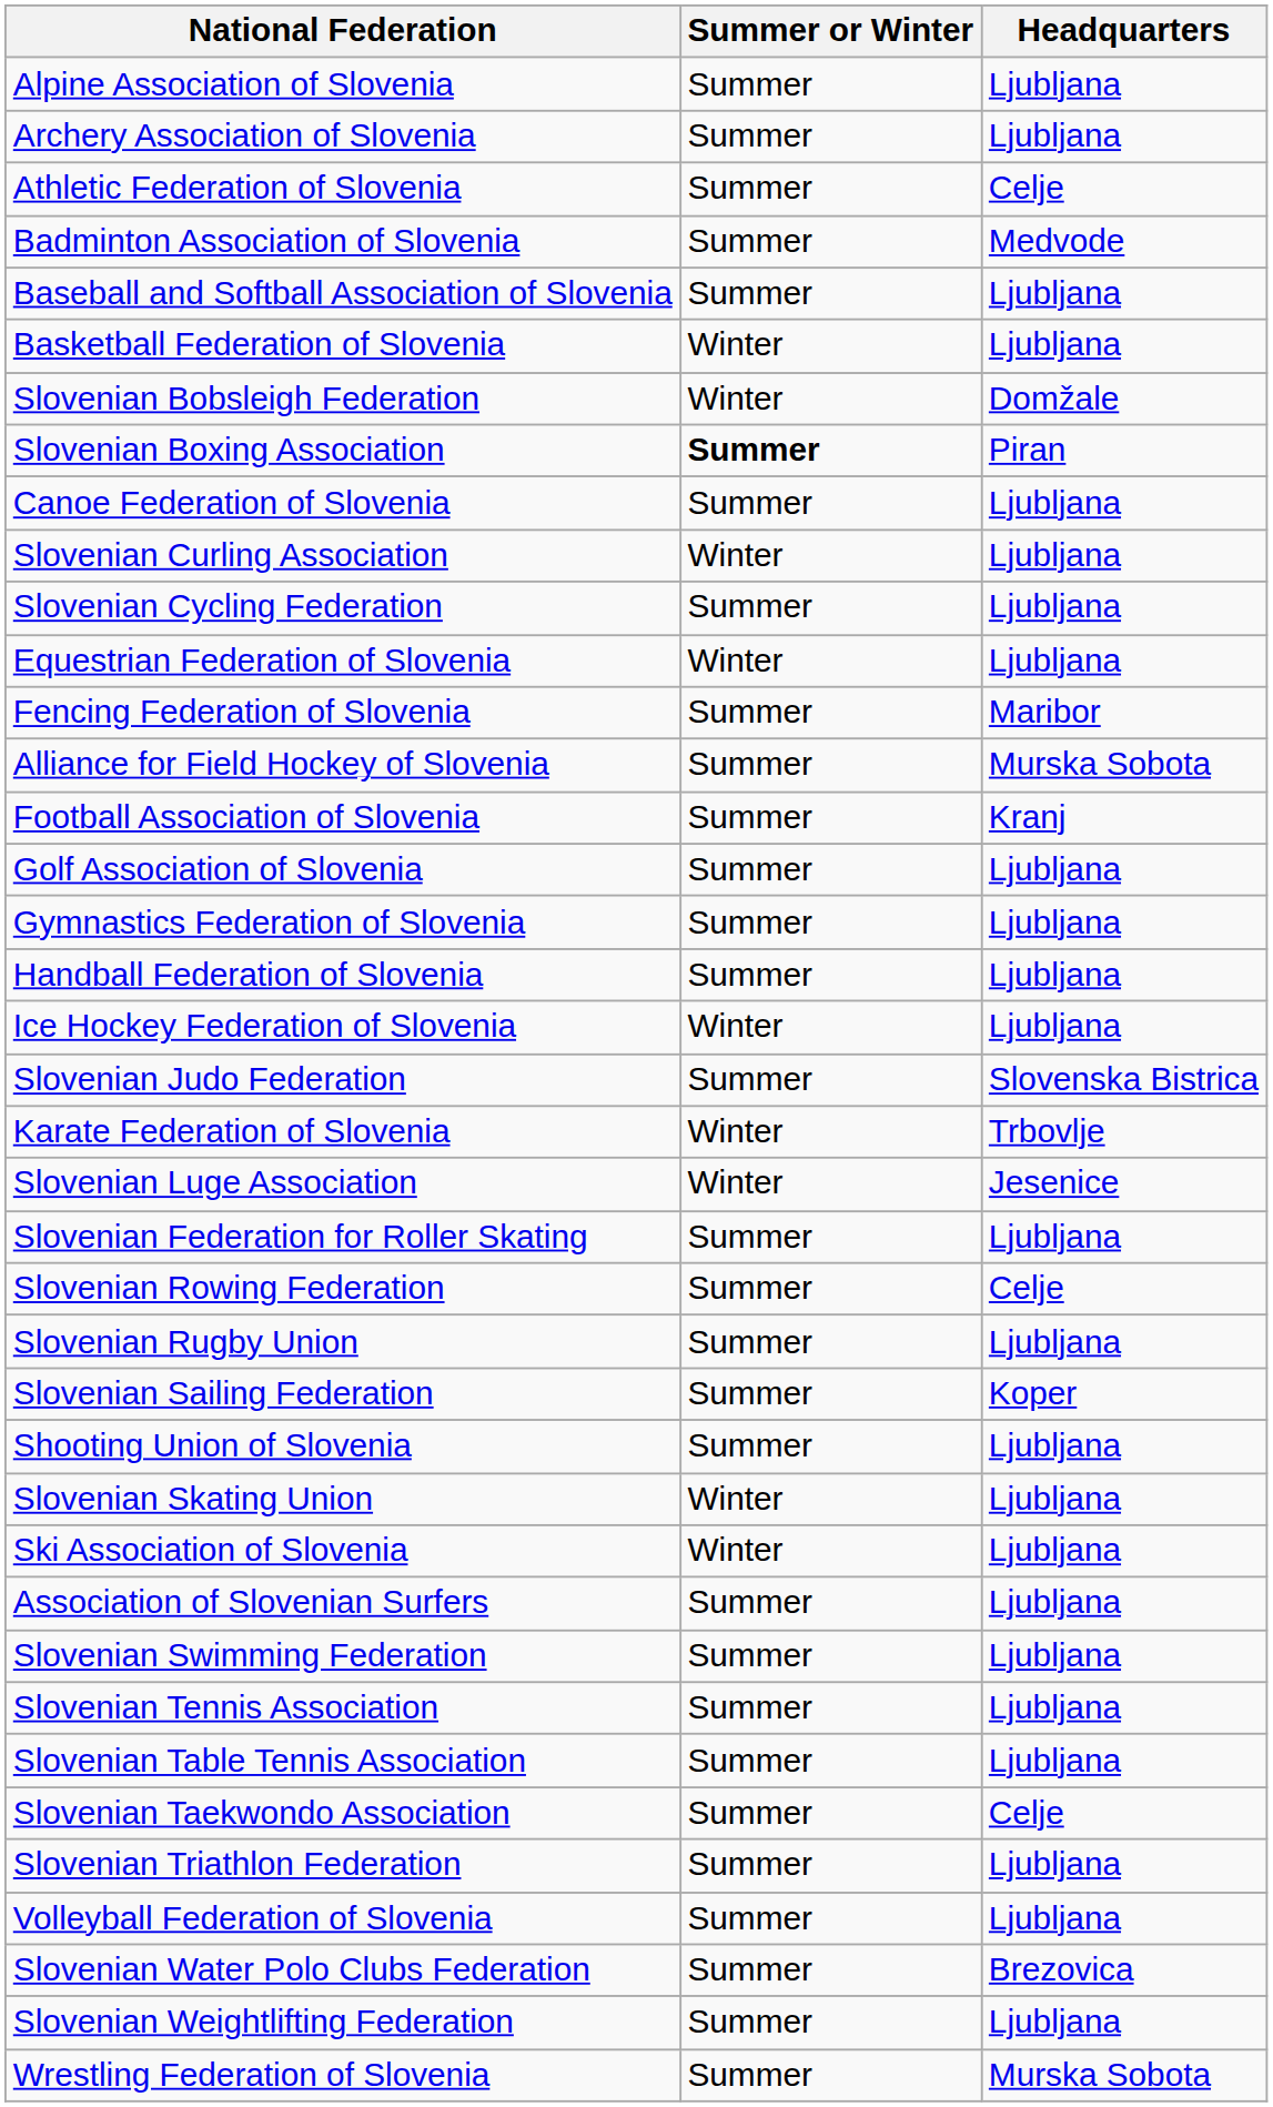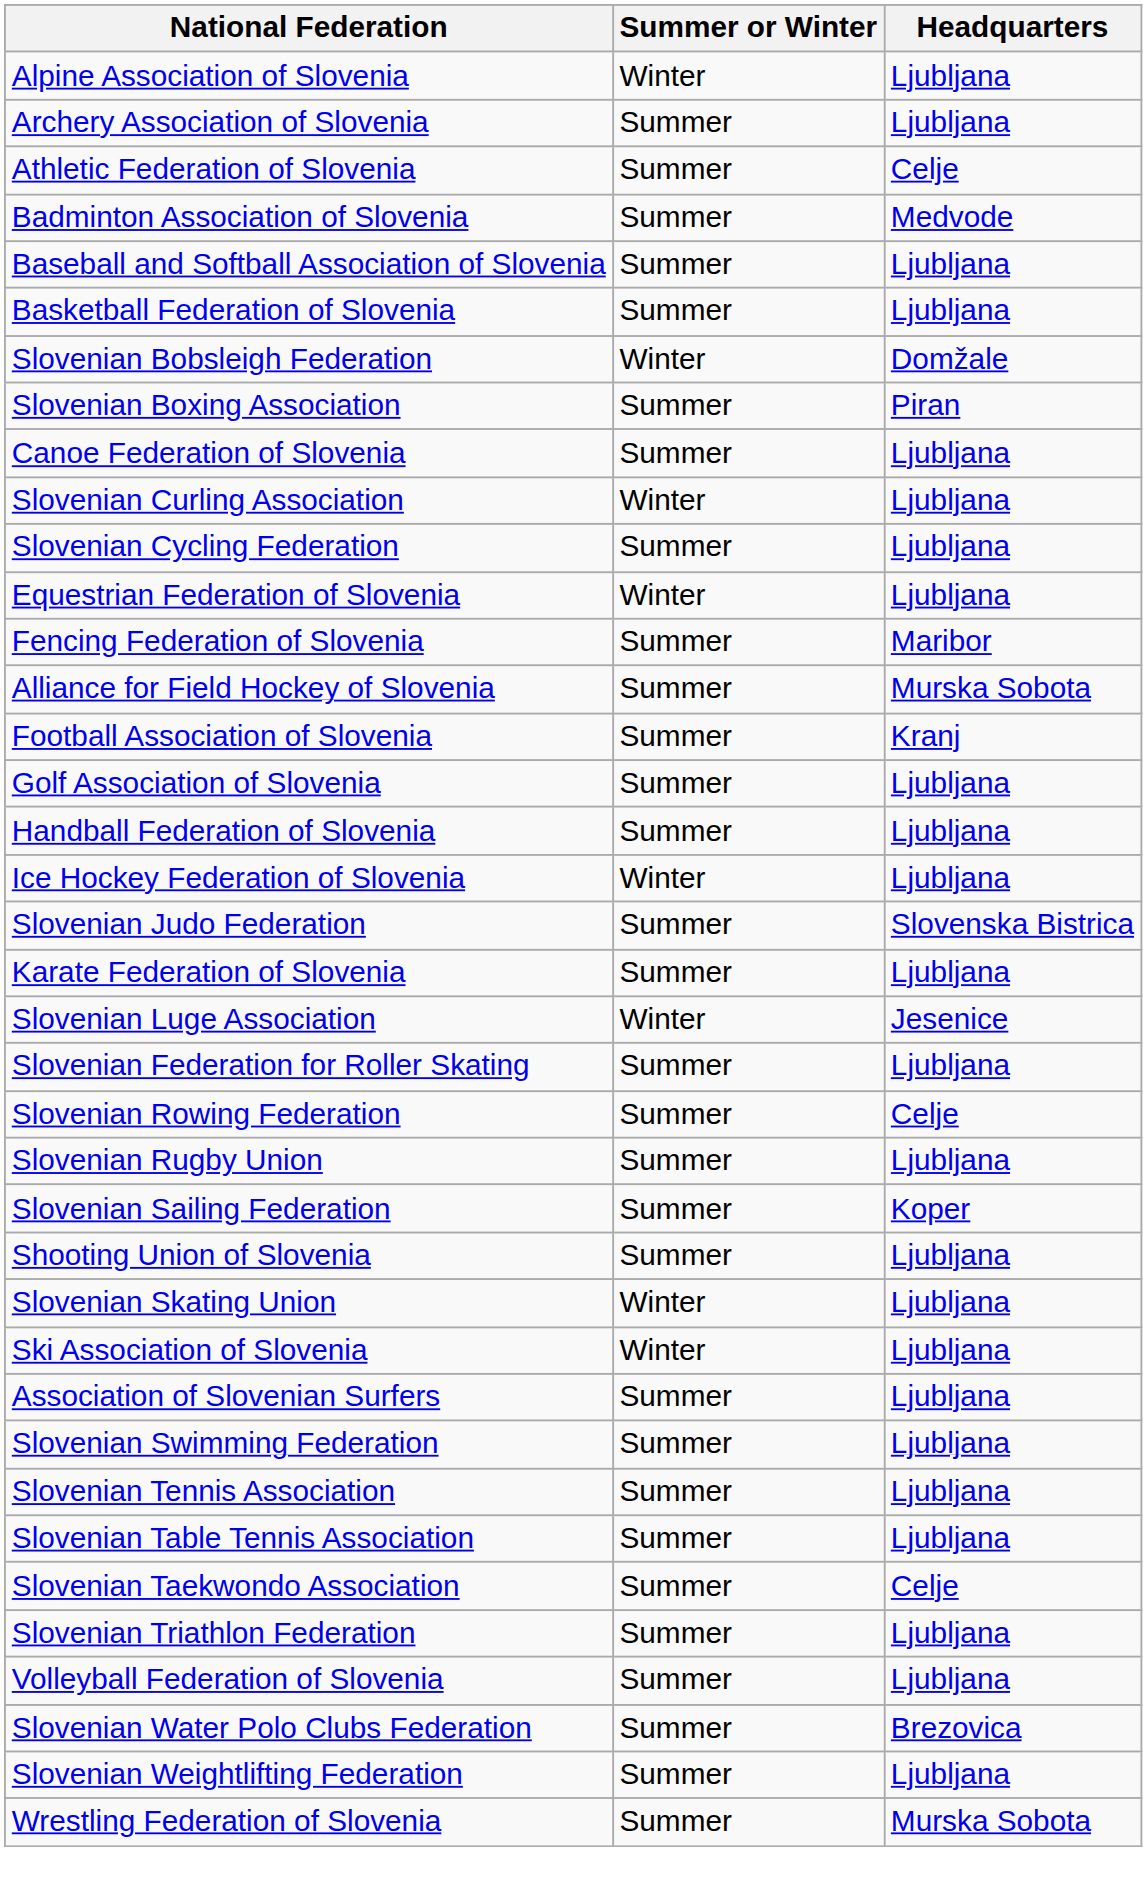 <table class="wikitable sortable">
 <tr>
 <th>National Federation</th>
 <th>Summer or Winter</th>
 <th>Headquarters</th>
 </tr>
 <tr>
 <td><a href='#'>Alpine Association of Slovenia</a></td>
-<td>Summer</td>
+<td>Winter</td>
 <td><a href='#'>Ljubljana</a></td>
 </tr>
 <tr>
 <td><a href='#'>Archery Association of Slovenia</a></td>
 <td>Summer</td>
 <td><a href='#'>Ljubljana</a></td>
 </tr>
 <tr>
 <td><a href='#'>Athletic Federation of Slovenia</a></td>
 <td>Summer</td>
 <td><a href='#'>Celje</a></td>
 </tr>
 <tr>
 <td><a href='#'>Badminton Association of Slovenia</a></td>
 <td>Summer</td>
 <td><a href='#'>Medvode</a></td>
 </tr>
 <tr>
 <td><a href='#'>Baseball and Softball Association of Slovenia</a></td>
 <td>Summer</td>
 <td><a href='#'>Ljubljana</a></td>
 </tr>
 <tr>
 <td><a href='#'>Basketball Federation of Slovenia</a></td>
-<td>Winter</td>
+<td>Summer</td>
 <td><a href='#'>Ljubljana</a></td>
 </tr>
 <tr>
 <td><a href='#'>Slovenian Bobsleigh Federation</a></td>
 <td>Winter</td>
 <td><a href='#'>Domžale</a></td>
 </tr>
 <tr>
 <td><a href='#'>Slovenian Boxing Association</a></td>
-<td><strong>Summer</strong></td>
+<td>Summer</td>
 <td><a href='#'>Piran</a></td>
 </tr>
 <tr>
 <td><a href='#'>Canoe Federation of Slovenia</a></td>
 <td>Summer</td>
 <td><a href='#'>Ljubljana</a></td>
 </tr>
 <tr>
 <td><a href='#'>Slovenian Curling Association</a></td>
 <td>Winter</td>
 <td><a href='#'>Ljubljana</a></td>
 </tr>
 <tr>
 <td><a href='#'>Slovenian Cycling Federation</a></td>
 <td>Summer</td>
 <td><a href='#'>Ljubljana</a></td>
 </tr>
 <tr>
 <td><a href='#'>Equestrian Federation of Slovenia</a></td>
 <td>Winter</td>
 <td><a href='#'>Ljubljana</a></td>
 </tr>
 <tr>
 <td><a href='#'>Fencing Federation of Slovenia</a></td>
 <td>Summer</td>
 <td><a href='#'>Maribor</a></td>
 </tr>
 <tr>
 <td><a href='#'>Alliance for Field Hockey of Slovenia</a></td>
 <td>Summer</td>
 <td><a href='#'>Murska Sobota</a></td>
 </tr>
 <tr>
 <td><a href='#'>Football Association of Slovenia</a></td>
 <td>Summer</td>
 <td><a href='#'>Kranj</a></td>
 </tr>
 <tr>
 <td><a href='#'>Golf Association of Slovenia</a></td>
 <td>Summer</td>
 <td><a href='#'>Ljubljana</a></td>
 </tr>
 <tr>
-<td><a href='#'>Gymnastics Federation of Slovenia</a></td>
-<td>Summer</td>
-<td><a href='#'>Ljubljana</a></td>
-</tr>
-<tr>
 <td><a href='#'>Handball Federation of Slovenia</a></td>
 <td>Summer</td>
 <td><a href='#'>Ljubljana</a></td>
 </tr>
 <tr>
 <td><a href='#'>Ice Hockey Federation of Slovenia</a></td>
 <td>Winter</td>
 <td><a href='#'>Ljubljana</a></td>
 </tr>
 <tr>
 <td><a href='#'>Slovenian Judo Federation</a></td>
 <td>Summer</td>
 <td><a href='#'>Slovenska Bistrica</a></td>
 </tr>
 <tr>
 <td><a href='#'>Karate Federation of Slovenia</a></td>
-<td>Winter</td>
-<td><a href='#'>Trbovlje</a></td>
+<td>Summer</td>
+<td><a href='#'>Ljubljana</a></td>
 </tr>
 <tr>
 <td><a href='#'>Slovenian Luge Association</a></td>
 <td>Winter</td>
 <td><a href='#'>Jesenice</a></td>
 </tr>
 <tr>
 <td><a href='#'>Slovenian Federation for Roller Skating</a></td>
 <td>Summer</td>
 <td><a href='#'>Ljubljana</a></td>
 </tr>
 <tr>
 <td><a href='#'>Slovenian Rowing Federation</a></td>
 <td>Summer</td>
 <td><a href='#'>Celje</a></td>
 </tr>
 <tr>
 <td><a href='#'>Slovenian Rugby Union</a></td>
 <td>Summer</td>
 <td><a href='#'>Ljubljana</a></td>
 </tr>
 <tr>
 <td><a href='#'>Slovenian Sailing Federation</a></td>
 <td>Summer</td>
 <td><a href='#'>Koper</a></td>
 </tr>
 <tr>
 <td><a href='#'>Shooting Union of Slovenia</a></td>
 <td>Summer</td>
 <td><a href='#'>Ljubljana</a></td>
 </tr>
 <tr>
 <td><a href='#'>Slovenian Skating Union</a></td>
 <td>Winter</td>
 <td><a href='#'>Ljubljana</a></td>
 </tr>
 <tr>
 <td><a href='#'>Ski Association of Slovenia</a></td>
 <td>Winter</td>
 <td><a href='#'>Ljubljana</a></td>
 </tr>
 <tr>
 <td><a href='#'>Association of Slovenian Surfers</a></td>
 <td>Summer</td>
 <td><a href='#'>Ljubljana</a></td>
 </tr>
 <tr>
 <td><a href='#'>Slovenian Swimming Federation</a></td>
 <td>Summer</td>
 <td><a href='#'>Ljubljana</a></td>
 </tr>
 <tr>
 <td><a href='#'>Slovenian Tennis Association</a></td>
 <td>Summer</td>
 <td><a href='#'>Ljubljana</a></td>
 </tr>
 <tr>
 <td><a href='#'>Slovenian Table Tennis Association</a></td>
 <td>Summer</td>
 <td><a href='#'>Ljubljana</a></td>
 </tr>
 <tr>
 <td><a href='#'>Slovenian Taekwondo Association</a></td>
 <td>Summer</td>
 <td><a href='#'>Celje</a></td>
 </tr>
 <tr>
 <td><a href='#'>Slovenian Triathlon Federation</a></td>
 <td>Summer</td>
 <td><a href='#'>Ljubljana</a></td>
 </tr>
 <tr>
 <td><a href='#'>Volleyball Federation of Slovenia</a></td>
 <td>Summer</td>
 <td><a href='#'>Ljubljana</a></td>
 </tr>
 <tr>
 <td><a href='#'>Slovenian Water Polo Clubs Federation</a></td>
 <td>Summer</td>
 <td><a href='#'>Brezovica</a></td>
 </tr>
 <tr>
 <td><a href='#'>Slovenian Weightlifting Federation</a></td>
 <td>Summer</td>
 <td><a href='#'>Ljubljana</a></td>
 </tr>
 <tr>
 <td><a href='#'>Wrestling Federation of Slovenia</a></td>
 <td>Summer</td>
 <td><a href='#'>Murska Sobota</a></td>
 </tr>
 </table>
